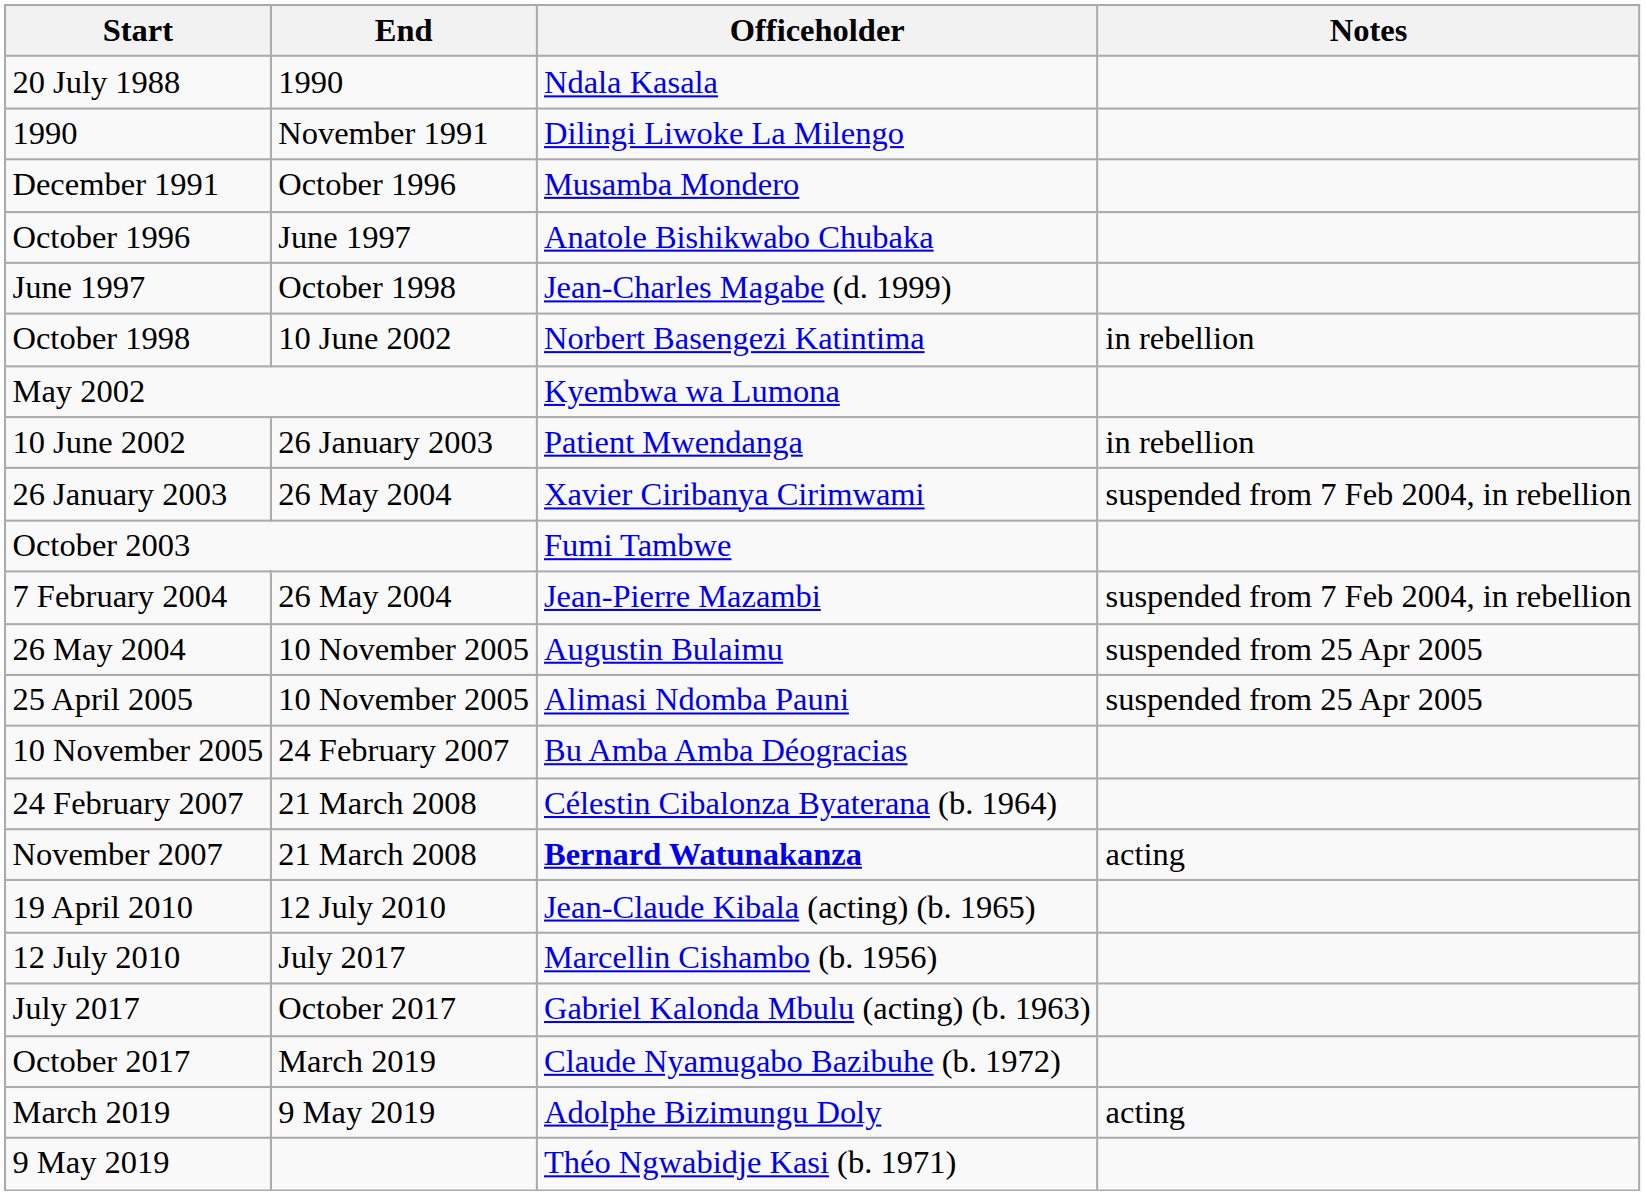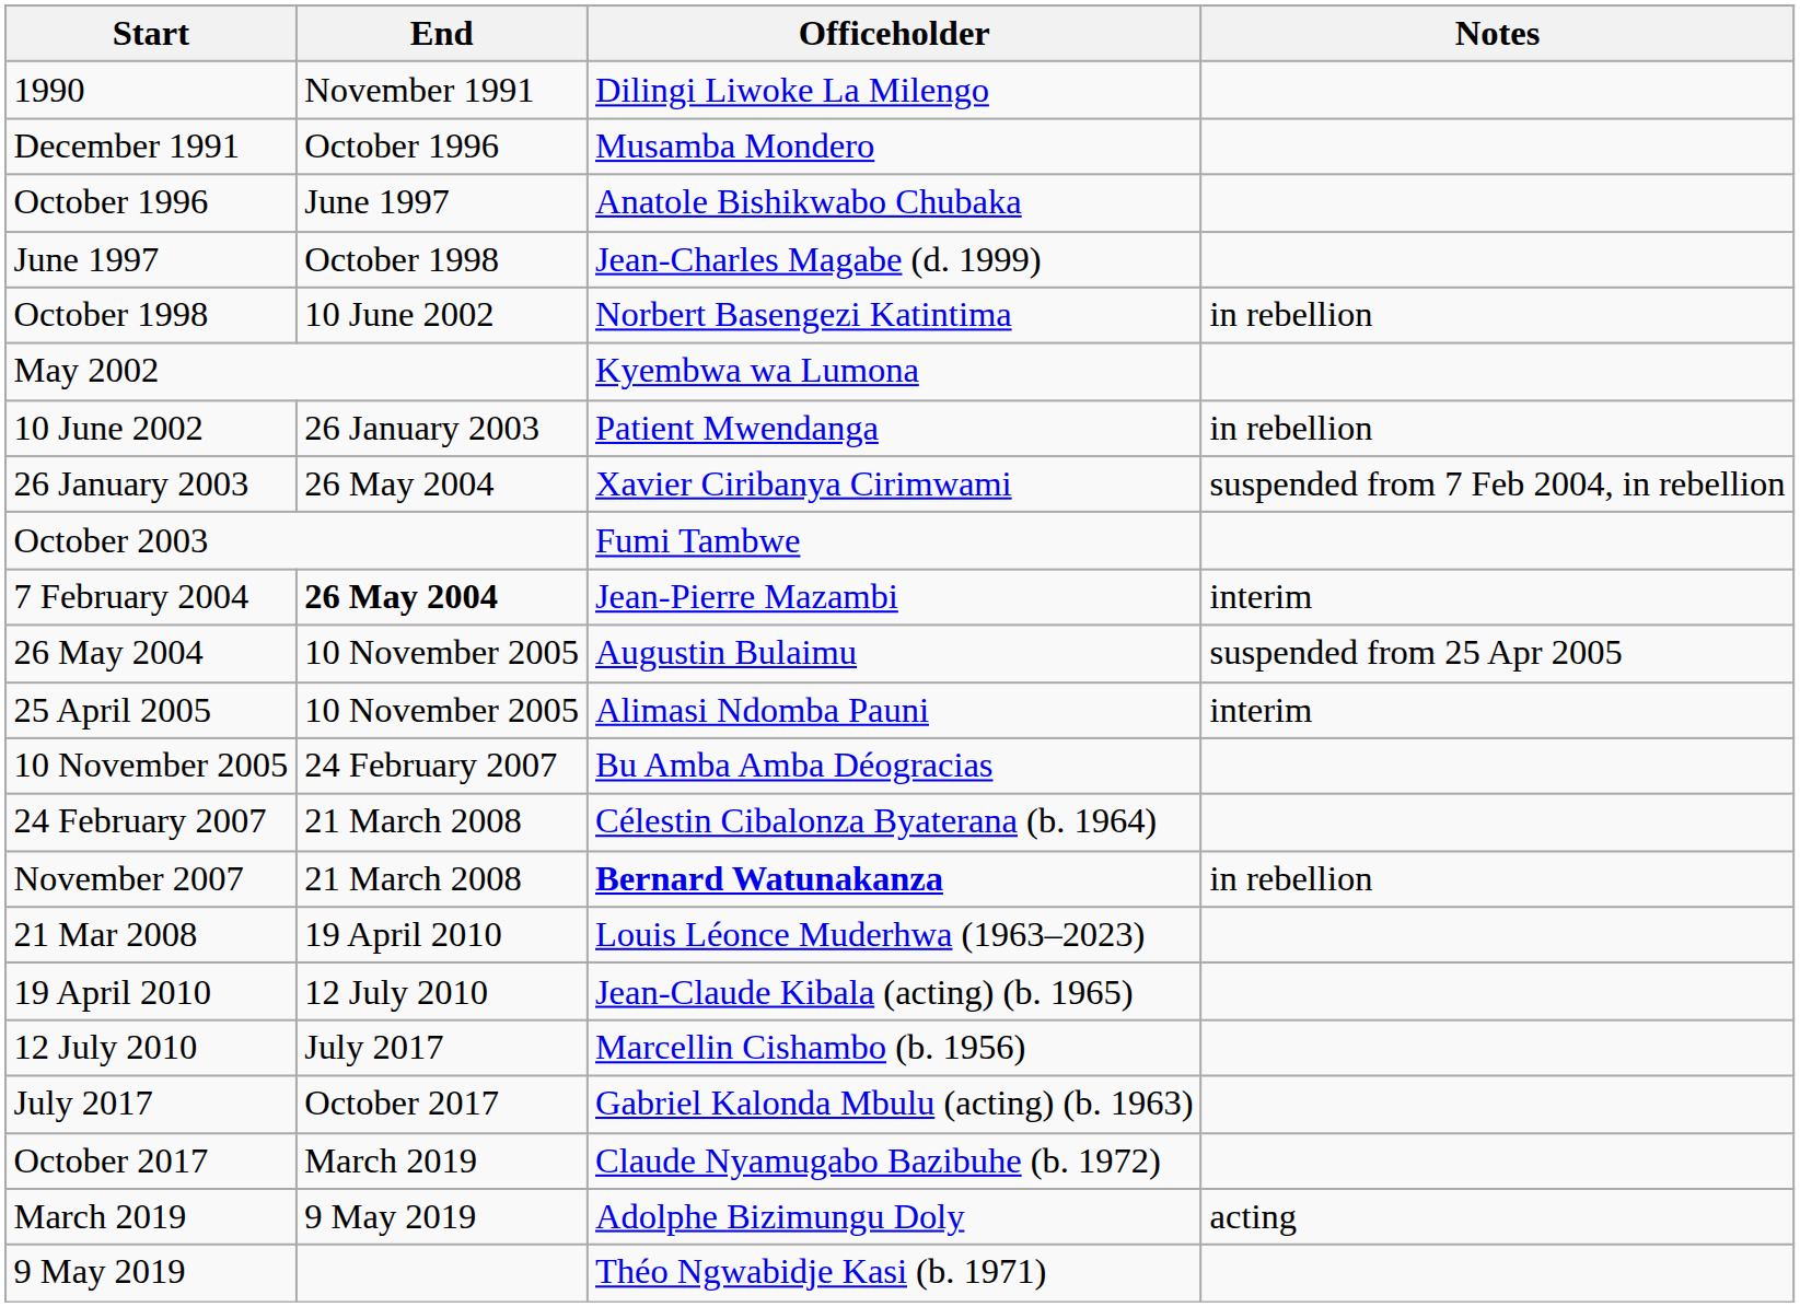 <table class=wikitable sortable>
 <tr>
 <th>Start</th>
 <th>End</th>
 <th>Officeholder</th>
 <th>Notes</th>
-</tr>
-<tr>
-<td>20 July 1988</td>
-<td>1990</td>
-<td><a href='#'>Ndala Kasala</a></td>
-<td></td>
 </tr>
 <tr>
 <td>1990</td>
 <td>November 1991</td>
 <td><a href='#'>Dilingi Liwoke La Milengo</a></td>
 <td></td>
 </tr>
 <tr>
 <td>December 1991</td>
 <td>October 1996</td>
 <td><a href='#'>Musamba Mondero</a></td>
 <td></td>
 </tr>
 <tr>
 <td>October 1996</td>
 <td>June 1997</td>
 <td><a href='#'>Anatole Bishikwabo Chubaka</a></td>
 <td></td>
 </tr>
 <tr>
 <td>June 1997</td>
 <td>October 1998</td>
 <td><a href='#'>Jean-Charles Magabe</a> (d. 1999)</td>
 <td></td>
 </tr>
 <tr>
 <td>October 1998</td>
 <td>10 June 2002</td>
 <td><a href='#'>Norbert Basengezi Katintima</a></td>
 <td>in rebellion</td>
 </tr>
 <tr>
 <td colspan=2>May 2002</td>
 <td><a href='#'>Kyembwa wa Lumona</a></td>
 <td></td>
 </tr>
 <tr>
 <td>10 June 2002</td>
 <td>26 January 2003</td>
 <td><a href='#'>Patient Mwendanga</a></td>
 <td>in rebellion</td>
 </tr>
 <tr>
 <td>26 January 2003</td>
 <td>26 May 2004</td>
 <td><a href='#'>Xavier Ciribanya Cirimwami</a></td>
 <td>suspended from 7 Feb 2004, in rebellion</td>
 </tr>
 <tr>
 <td colspan=2>October 2003</td>
 <td><a href='#'>Fumi Tambwe</a></td>
 <td></td>
 </tr>
 <tr>
 <td>7 February 2004</td>
-<td>26 May 2004</td>
+<td><strong>26 May 2004</strong></td>
 <td><a href='#'>Jean-Pierre Mazambi</a></td>
-<td>suspended from 7 Feb 2004, in rebellion</td>
+<td>interim</td>
 </tr>
 <tr>
 <td>26 May 2004</td>
 <td>10 November 2005</td>
 <td><a href='#'>Augustin Bulaimu</a></td>
 <td>suspended from 25 Apr 2005</td>
 </tr>
 <tr>
 <td>25 April 2005</td>
 <td>10 November 2005</td>
 <td><a href='#'>Alimasi Ndomba Pauni</a></td>
-<td>suspended from 25 Apr 2005</td>
+<td>interim</td>
 </tr>
 <tr>
 <td>10 November 2005</td>
 <td>24 February 2007</td>
 <td><a href='#'>Bu Amba Amba Déogracias</a></td>
 <td></td>
 </tr>
 <tr>
 <td>24 February 2007</td>
 <td>21 March 2008</td>
 <td><a href='#'>Célestin Cibalonza Byaterana</a> (b. 1964)</td>
 <td></td>
 </tr>
 <tr>
 <td>November 2007</td>
 <td>21 March 2008</td>
 <td><strong><a href='#'>Bernard Watunakanza</a></strong></td>
-<td>acting</td>
+<td>in rebellion</td>
+</tr>
+<tr>
+<td>21 Mar 2008</td>
+<td>19 April 2010</td>
+<td><a href='#'>Louis Léonce Muderhwa</a> (1963–2023)</td>
+<td></td>
 </tr>
 <tr>
 <td>19 April 2010</td>
 <td>12 July 2010</td>
 <td><a href='#'>Jean-Claude Kibala</a> (acting) (b. 1965)</td>
 <td></td>
 </tr>
 <tr>
 <td>12 July 2010</td>
 <td>July 2017</td>
 <td><a href='#'>Marcellin Cishambo</a> (b. 1956)</td>
 <td></td>
 </tr>
 <tr>
 <td>July 2017</td>
 <td>October 2017</td>
 <td><a href='#'>Gabriel Kalonda Mbulu</a> (acting) (b. 1963)</td>
 <td></td>
 </tr>
 <tr>
 <td>October 2017</td>
 <td>March 2019</td>
 <td><a href='#'>Claude Nyamugabo Bazibuhe</a> (b. 1972)</td>
 <td></td>
 </tr>
 <tr>
 <td>March 2019</td>
 <td>9 May 2019</td>
 <td><a href='#'>Adolphe Bizimungu Doly</a></td>
 <td>acting</td>
 </tr>
 <tr>
 <td>9 May 2019</td>
 <td></td>
 <td><a href='#'>Théo Ngwabidje Kasi</a> (b. 1971)</td>
 <td></td>
 </tr>
 </table>
